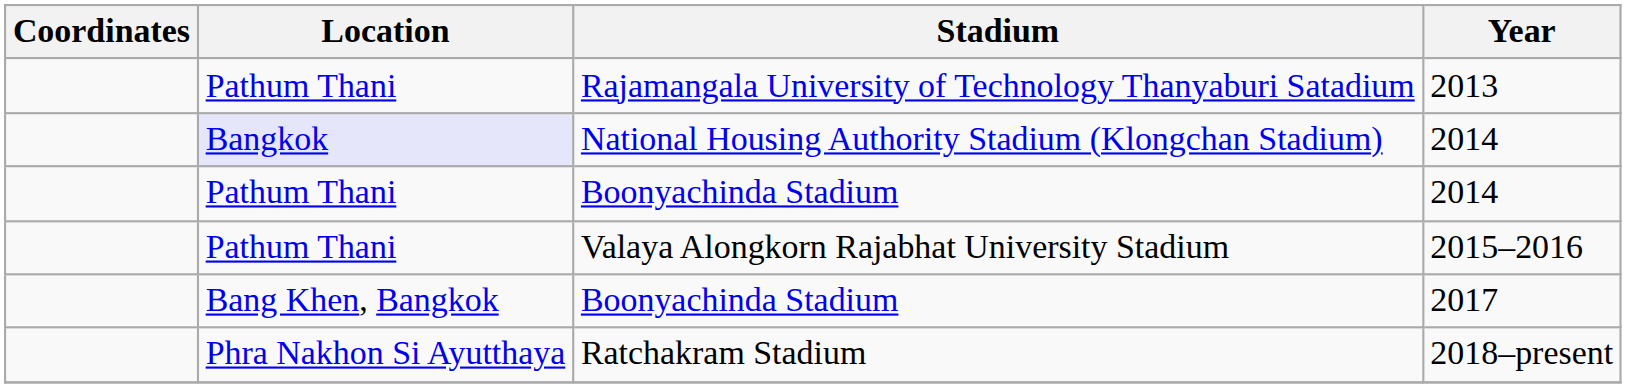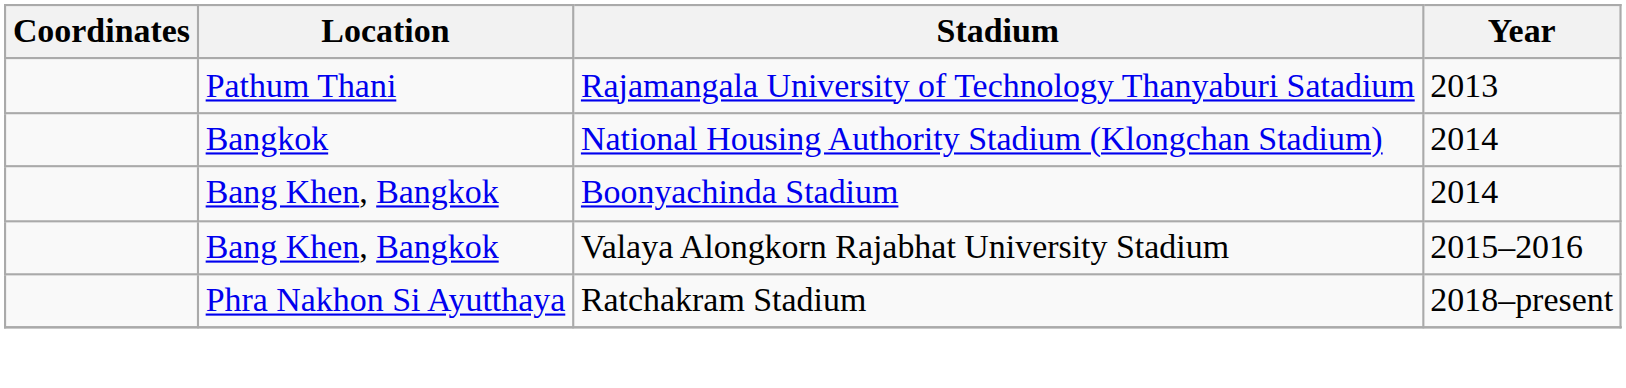 <table class="wikitable sortable">
 <tr>
 <th>Coordinates</th>
 <th>Location</th>
 <th>Stadium</th>
 <th>Year</th>
 </tr>
 <tr>
 <td></td>
 <td><a href='#'>Pathum Thani</a></td>
 <td><a href='#'>Rajamangala University of Technology Thanyaburi Satadium</a></td>
 <td>2013</td>
 </tr>
 <tr>
 <td></td>
-<td style="background: lavender;"><a href='#'>Bangkok</a></td>
+<td><a href='#'>Bangkok</a></td>
 <td><a href='#'>National Housing Authority Stadium (Klongchan Stadium)</a></td>
 <td>2014</td>
 </tr>
 <tr>
 <td></td>
-<td><a href='#'>Pathum Thani</a></td>
+<td><a href='#'>Bang Khen</a>, <a href='#'>Bangkok</a></td>
 <td><a href='#'>Boonyachinda Stadium</a></td>
 <td>2014</td>
 </tr>
 <tr>
 <td></td>
-<td><a href='#'>Pathum Thani</a></td>
+<td><a href='#'>Bang Khen</a>, <a href='#'>Bangkok</a></td>
 <td>Valaya Alongkorn Rajabhat University Stadium</td>
 <td>2015–2016</td>
-</tr>
-<tr>
-<td></td>
-<td><a href='#'>Bang Khen</a>, <a href='#'>Bangkok</a></td>
-<td><a href='#'>Boonyachinda Stadium</a></td>
-<td>2017</td>
 </tr>
 <tr>
 <td></td>
 <td><a href='#'>Phra Nakhon Si Ayutthaya</a></td>
 <td>Ratchakram Stadium</td>
 <td>2018–present</td>
 </tr>
 <tr>
 </tr>
 </table>
